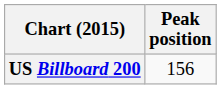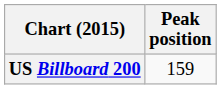 <table class="wikitable plainrowheaders" style="text-align:center">
 <tr>
 <th scope="col">Chart (2015)</th>
 <th scope="col">Peak<br>position</th>
 </tr>
 <tr>
 <th scope="row">US <a href='#'><em>Billboard</em> 200</a></th>
-<td>156</td>
+<td>159</td>
 </tr>
 </table>
